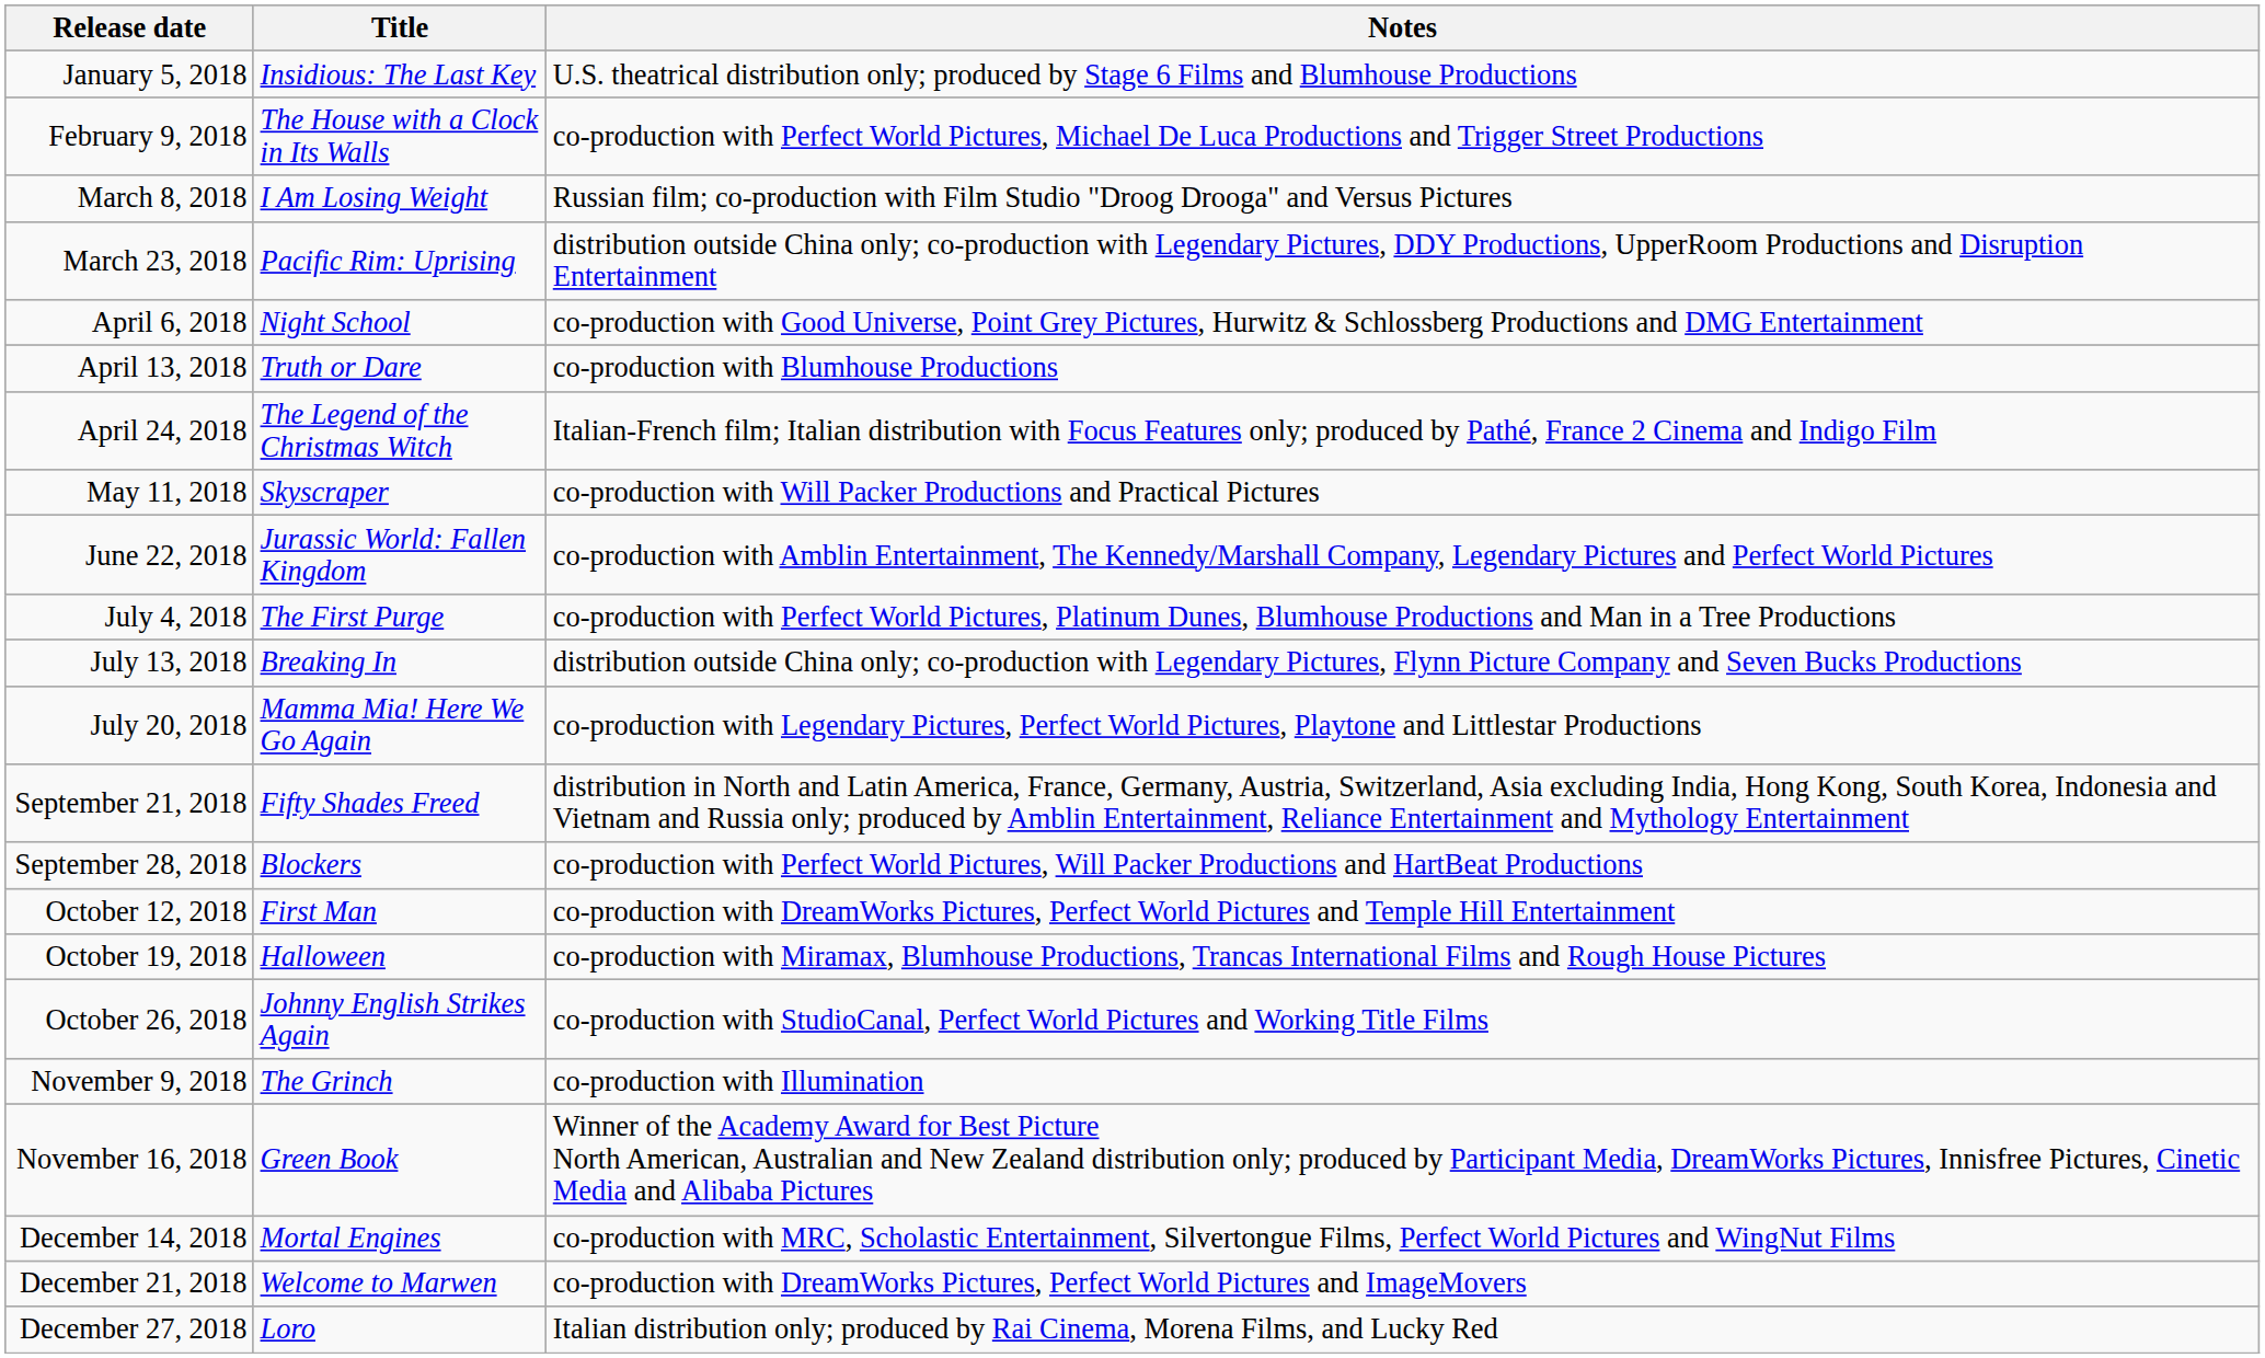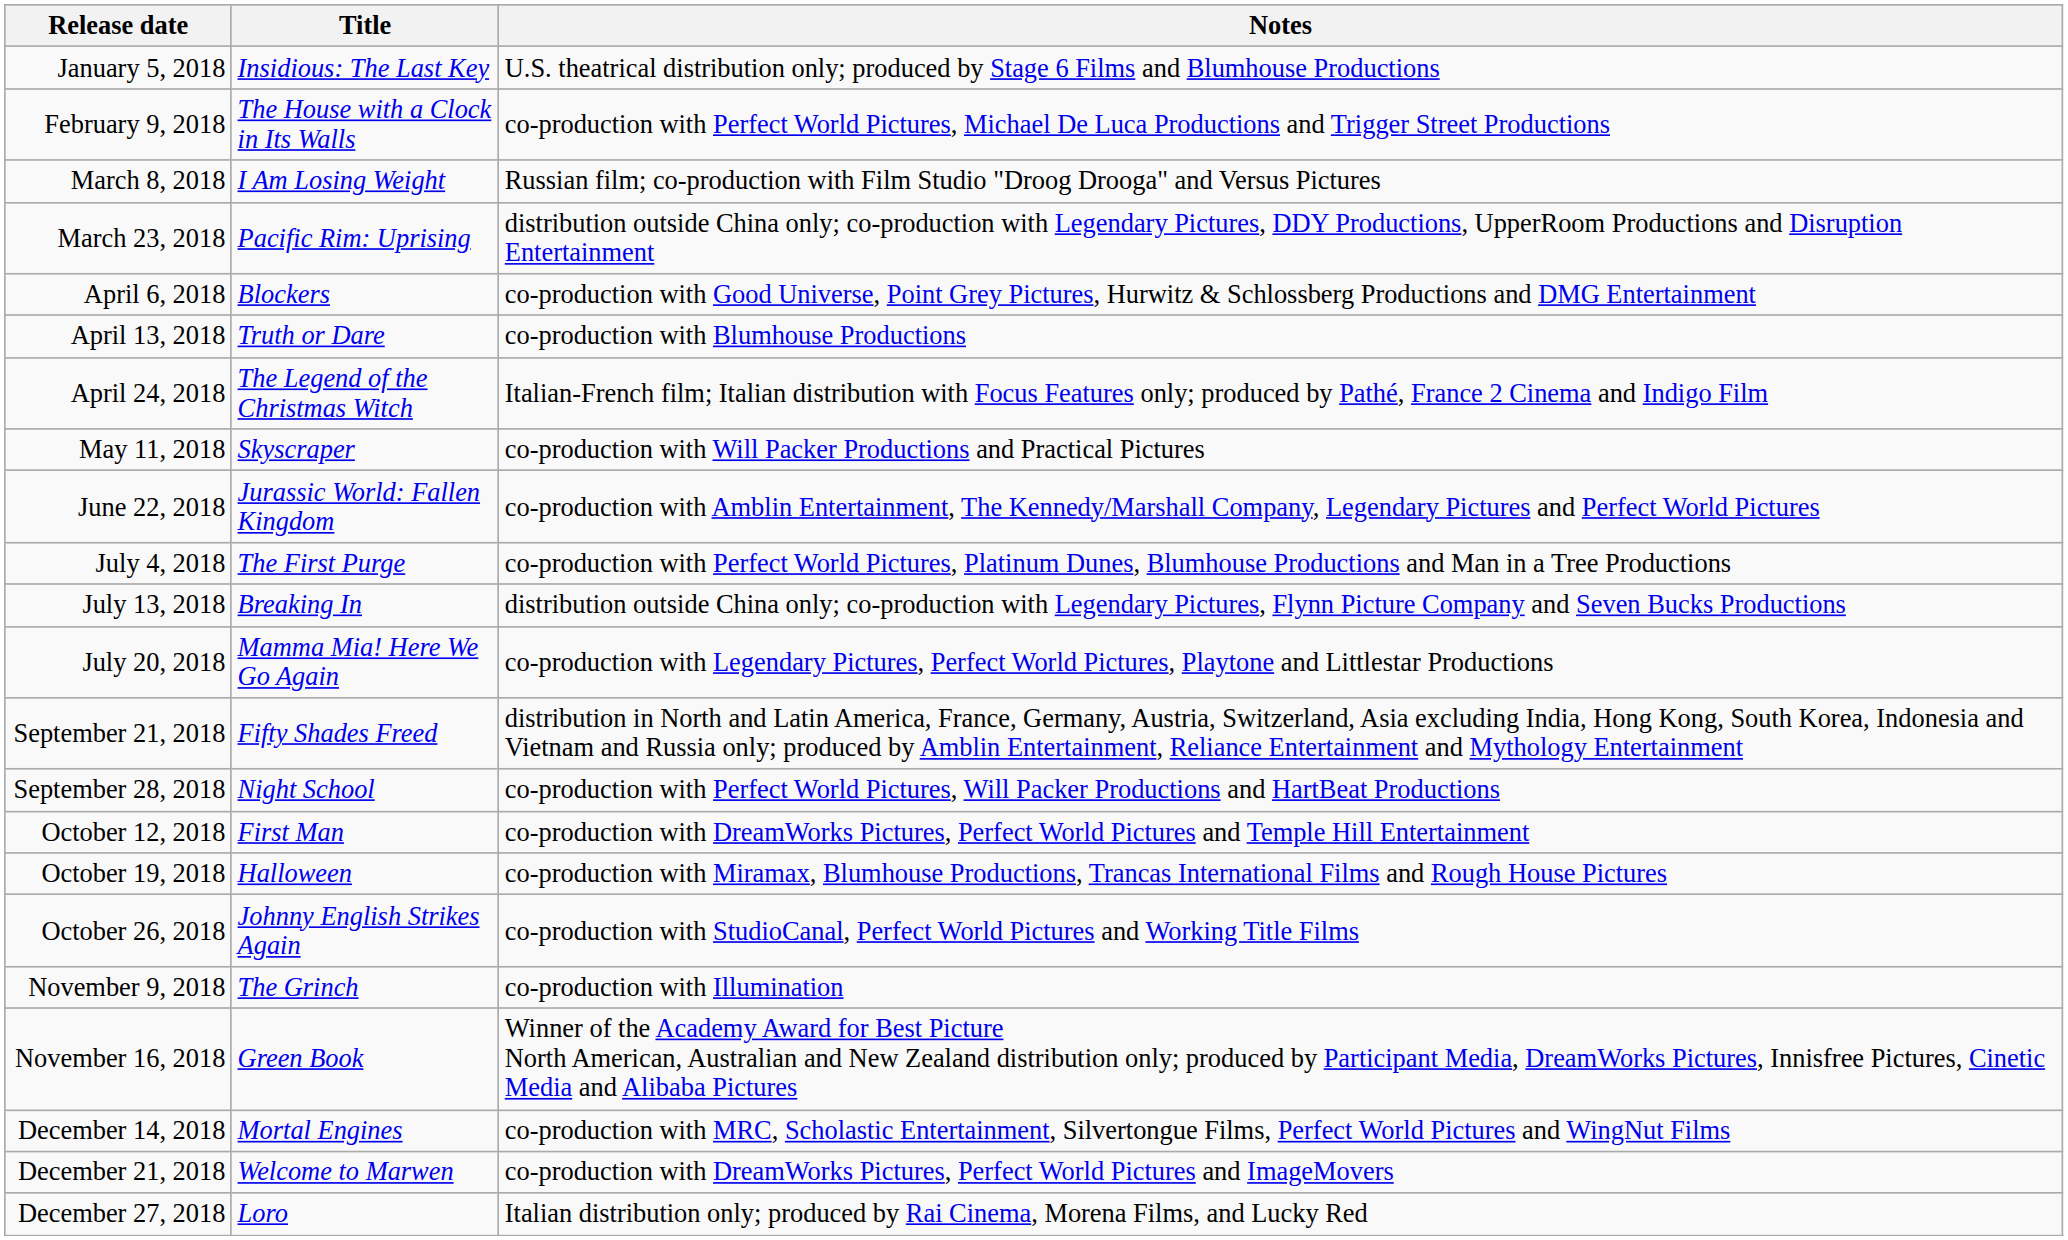 <table class="wikitable sortable">
 <tr>
 <th scope="col" style="width:130px;">Release date</th>
 <th>Title</th>
 <th>Notes</th>
 </tr>
 <tr>
 <td style="text-align:right;">January 5, 2018</td>
 <td><em><a href='#'>Insidious: The Last Key</a></em></td>
 <td>U.S. theatrical distribution only; produced by <a href='#'>Stage 6 Films</a> and <a href='#'>Blumhouse Productions</a></td>
 </tr>
 <tr>
 <td style="text-align:right;">February 9, 2018</td>
 <td><em><a href='#'>The House with a Clock in Its Walls</a></em></td>
 <td>co-production with <a href='#'>Perfect World Pictures</a>, <a href='#'>Michael De Luca Productions</a> and <a href='#'>Trigger Street Productions</a></td>
 </tr>
 <tr>
 <td style="text-align:right;">March 8, 2018</td>
 <td><em><a href='#'>I Am Losing Weight</a></em></td>
 <td>Russian film; co-production with Film Studio "Droog Drooga" and Versus Pictures</td>
 </tr>
 <tr>
 <td style="text-align:right;">March 23, 2018</td>
 <td><em><a href='#'>Pacific Rim: Uprising</a></em></td>
 <td>distribution outside China only; co-production with <a href='#'>Legendary Pictures</a>, <a href='#'>DDY Productions</a>, UpperRoom Productions and <a href='#'>Disruption Entertainment</a></td>
 </tr>
 <tr>
 <td style="text-align:right;">April 6, 2018</td>
-<td><em><a href='#'>Night School</a></em></td>
+<td><em><a href='#'>Blockers</a></em></td>
 <td>co-production with <a href='#'>Good Universe</a>, <a href='#'>Point Grey Pictures</a>, Hurwitz & Schlossberg Productions and <a href='#'>DMG Entertainment</a></td>
 </tr>
 <tr>
 <td style="text-align:right;">April 13, 2018</td>
 <td><em><a href='#'>Truth or Dare</a></em></td>
 <td>co-production with <a href='#'>Blumhouse Productions</a></td>
 </tr>
 <tr>
 <td style="text-align:right;">April 24, 2018</td>
 <td><em><a href='#'>The Legend of the Christmas Witch</a></em></td>
 <td>Italian-French film; Italian distribution with <a href='#'>Focus Features</a> only; produced by <a href='#'>Pathé</a>, <a href='#'>France 2 Cinema</a> and <a href='#'>Indigo Film</a></td>
 </tr>
 <tr>
 <td style="text-align:right;">May 11, 2018</td>
 <td><em><a href='#'>Skyscraper</a></em></td>
 <td>co-production with <a href='#'>Will Packer Productions</a> and Practical Pictures</td>
 </tr>
 <tr>
 <td style="text-align:right;">June 22, 2018</td>
 <td><em><a href='#'>Jurassic World: Fallen Kingdom</a></em></td>
 <td>co-production with <a href='#'>Amblin Entertainment</a>, <a href='#'>The Kennedy/Marshall Company</a>, <a href='#'>Legendary Pictures</a> and <a href='#'>Perfect World Pictures</a></td>
 </tr>
 <tr>
 <td style="text-align:right;">July 4, 2018</td>
 <td><em><a href='#'>The First Purge</a></em></td>
 <td>co-production with <a href='#'>Perfect World Pictures</a>, <a href='#'>Platinum Dunes</a>, <a href='#'>Blumhouse Productions</a> and Man in a Tree Productions</td>
 </tr>
 <tr>
 <td style="text-align:right;">July 13, 2018</td>
 <td><em><a href='#'>Breaking In</a></em></td>
 <td>distribution outside China only; co-production with <a href='#'>Legendary Pictures</a>, <a href='#'>Flynn Picture Company</a> and <a href='#'>Seven Bucks Productions</a></td>
 </tr>
 <tr>
 <td style="text-align:right;">July 20, 2018</td>
 <td><em><a href='#'>Mamma Mia! Here We Go Again</a></em></td>
 <td>co-production with <a href='#'>Legendary Pictures</a>, <a href='#'>Perfect World Pictures</a>, <a href='#'>Playtone</a> and Littlestar Productions</td>
 </tr>
 <tr>
 <td style="text-align:right;">September 21, 2018</td>
 <td><em><a href='#'>Fifty Shades Freed</a></em></td>
 <td>distribution in North and Latin America, France, Germany, Austria, Switzerland, Asia excluding India, Hong Kong, South Korea, Indonesia and Vietnam and Russia only; produced by <a href='#'>Amblin Entertainment</a>, <a href='#'>Reliance Entertainment</a> and <a href='#'>Mythology Entertainment</a></td>
 </tr>
 <tr>
 <td style="text-align:right;">September 28, 2018</td>
-<td><em><a href='#'>Blockers</a></em></td>
+<td><em><a href='#'>Night School</a></em></td>
 <td>co-production with <a href='#'>Perfect World Pictures</a>, <a href='#'>Will Packer Productions</a> and <a href='#'>HartBeat Productions</a></td>
 </tr>
 <tr>
 <td style="text-align:right;">October 12, 2018</td>
 <td><em><a href='#'>First Man</a></em></td>
 <td>co-production with <a href='#'>DreamWorks Pictures</a>, <a href='#'>Perfect World Pictures</a> and <a href='#'>Temple Hill Entertainment</a></td>
 </tr>
 <tr>
 <td style="text-align:right;">October 19, 2018</td>
 <td><em><a href='#'>Halloween</a></em></td>
 <td>co-production with <a href='#'>Miramax</a>, <a href='#'>Blumhouse Productions</a>, <a href='#'>Trancas International Films</a> and <a href='#'>Rough House Pictures</a></td>
 </tr>
 <tr>
 <td style="text-align:right;">October 26, 2018</td>
 <td><em><a href='#'>Johnny English Strikes Again</a></em></td>
 <td>co-production with <a href='#'>StudioCanal</a>, <a href='#'>Perfect World Pictures</a> and <a href='#'>Working Title Films</a></td>
 </tr>
 <tr>
 <td style="text-align:right;">November 9, 2018</td>
 <td><em><a href='#'>The Grinch</a></em></td>
 <td>co-production with <a href='#'>Illumination</a></td>
 </tr>
 <tr>
 <td style="text-align:right;">November 16, 2018</td>
 <td><em><a href='#'>Green Book</a></em></td>
 <td>Winner of the <a href='#'>Academy Award for Best Picture</a><br>North American, Australian and New Zealand distribution only; produced by <a href='#'>Participant Media</a>, <a href='#'>DreamWorks Pictures</a>, Innisfree Pictures, <a href='#'>Cinetic Media</a> and <a href='#'>Alibaba Pictures</a></td>
 </tr>
 <tr>
 <td style="text-align:right;">December 14, 2018</td>
 <td><em><a href='#'>Mortal Engines</a></em></td>
 <td>co-production with <a href='#'>MRC</a>, <a href='#'>Scholastic Entertainment</a>, Silvertongue Films, <a href='#'>Perfect World Pictures</a> and <a href='#'>WingNut Films</a></td>
 </tr>
 <tr>
 <td style="text-align:right;">December 21, 2018</td>
 <td><em><a href='#'>Welcome to Marwen</a></em></td>
 <td>co-production with <a href='#'>DreamWorks Pictures</a>, <a href='#'>Perfect World Pictures</a> and <a href='#'>ImageMovers</a></td>
 </tr>
 <tr>
 <td style="text-align:right;">December 27, 2018</td>
 <td><em><a href='#'>Loro</a></em></td>
 <td>Italian distribution only; produced by <a href='#'>Rai Cinema</a>, Morena Films, and Lucky Red</td>
 </tr>
 <tr>
 </tr>
 </table>
